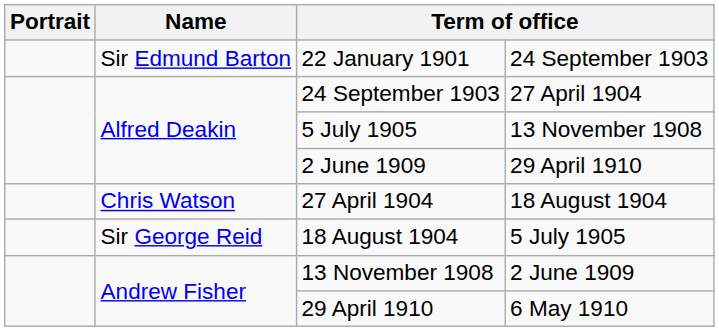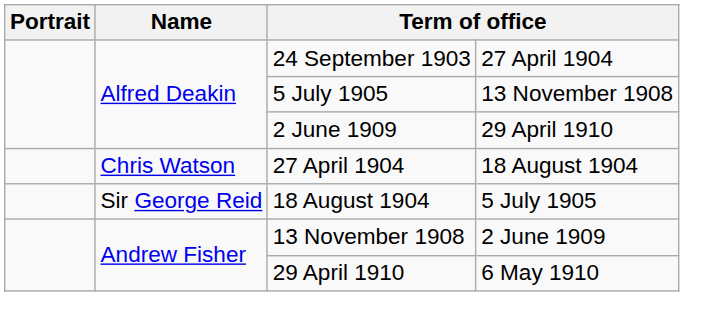 <table class="wikitable">
 <tr>
 <th>Portrait</th>
 <th>Name</th>
 <th colspan=2>Term of office</th>
-</tr>
-<tr>
-<td></td>
-<td>Sir <a href='#'>Edmund Barton</a></td>
-<td>22 January 1901</td>
-<td>24 September 1903</td>
 </tr>
 <tr>
 <td rowspan=3></td>
 <td rowspan=3><a href='#'>Alfred Deakin</a></td>
 <td>24 September 1903</td>
 <td>27 April 1904</td>
 </tr>
 <tr>
 <td>5 July 1905</td>
 <td>13 November 1908</td>
 </tr>
 <tr>
 <td>2 June 1909</td>
 <td>29 April 1910</td>
 </tr>
 <tr>
 <td></td>
 <td><a href='#'>Chris Watson</a></td>
 <td>27 April 1904</td>
 <td>18 August 1904</td>
 </tr>
 <tr>
 <td></td>
 <td>Sir <a href='#'>George Reid</a></td>
 <td>18 August 1904</td>
 <td>5 July 1905</td>
 </tr>
 <tr>
 <td rowspan=2></td>
 <td rowspan=2><a href='#'>Andrew Fisher</a></td>
 <td>13 November 1908</td>
 <td>2 June 1909</td>
 </tr>
 <tr>
 <td>29 April 1910</td>
 <td>6 May 1910</td>
 </tr>
 </table>
